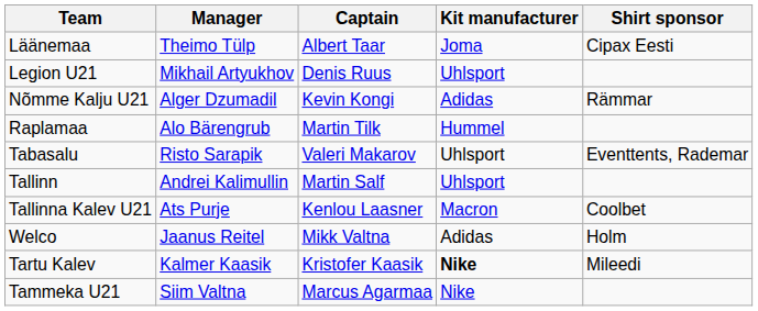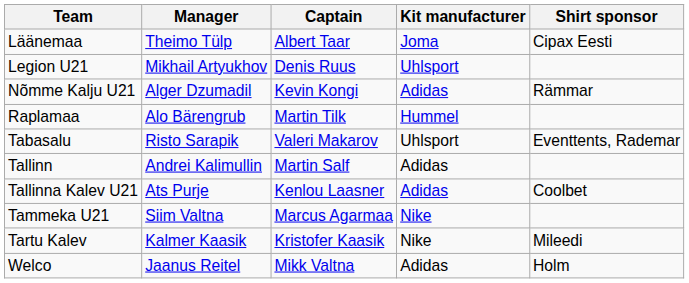 <table class="wikitable sortable">
 <tr>
 <th>Team</th>
 <th>Manager</th>
 <th>Captain</th>
 <th>Kit manufacturer</th>
 <th>Shirt sponsor</th>
 </tr>
 <tr>
 <td>Läänemaa</td>
 <td> <a href='#'>Theimo Tülp</a></td>
 <td> <a href='#'>Albert Taar</a></td>
 <td><a href='#'>Joma</a></td>
 <td>Cipax Eesti</td>
 </tr>
 <tr>
 <td>Legion U21</td>
 <td> <a href='#'>Mikhail Artyukhov</a></td>
 <td> <a href='#'>Denis Ruus</a></td>
 <td><a href='#'>Uhlsport</a></td>
 <td></td>
 </tr>
 <tr>
 <td>Nõmme Kalju U21</td>
 <td> <a href='#'>Alger Dzumadil</a></td>
 <td> <a href='#'>Kevin Kongi</a></td>
 <td><a href='#'>Adidas</a></td>
 <td>Rämmar</td>
 </tr>
 <tr>
 <td>Raplamaa</td>
 <td> <a href='#'>Alo Bärengrub</a></td>
 <td> <a href='#'>Martin Tilk</a></td>
 <td><a href='#'>Hummel</a></td>
 <td></td>
 </tr>
 <tr>
 <td>Tabasalu</td>
 <td> <a href='#'>Risto Sarapik</a></td>
 <td> <a href='#'>Valeri Makarov</a></td>
 <td>Uhlsport</td>
 <td>Eventtents, Rademar</td>
 </tr>
 <tr>
 <td>Tallinn</td>
 <td> <a href='#'>Andrei Kalimullin</a></td>
 <td> <a href='#'>Martin Salf</a></td>
-<td><a href='#'>Uhlsport</a></td>
+<td>Adidas</td>
 <td></td>
 </tr>
 <tr>
 <td>Tallinna Kalev U21</td>
 <td> <a href='#'>Ats Purje</a></td>
 <td> <a href='#'>Kenlou Laasner</a></td>
-<td><a href='#'>Macron</a></td>
+<td><a href='#'>Adidas</a></td>
 <td>Coolbet</td>
+</tr>
+<tr>
+<td>Tammeka U21</td>
+<td> <a href='#'>Siim Valtna</a></td>
+<td> <a href='#'>Marcus Agarmaa</a></td>
+<td><a href='#'>Nike</a></td>
+<td></td>
+</tr>
+<tr>
+<td>Tartu Kalev</td>
+<td> <a href='#'>Kalmer Kaasik</a></td>
+<td> <a href='#'>Kristofer Kaasik</a></td>
+<td>Nike</td>
+<td>Mileedi</td>
 </tr>
 <tr>
 <td>Welco</td>
 <td> <a href='#'>Jaanus Reitel</a></td>
 <td> <a href='#'>Mikk Valtna</a></td>
 <td>Adidas</td>
 <td>Holm</td>
 </tr>
-<tr>
-<td>Tartu Kalev</td>
-<td> <a href='#'>Kalmer Kaasik</a></td>
-<td> <a href='#'>Kristofer Kaasik</a></td>
-<td><strong>Nike</strong></td>
-<td>Mileedi</td>
-</tr>
-<tr>
-<td>Tammeka U21</td>
-<td> <a href='#'>Siim Valtna</a></td>
-<td> <a href='#'>Marcus Agarmaa</a></td>
-<td><a href='#'>Nike</a></td>
-<td></td>
-</tr>
 </table>
